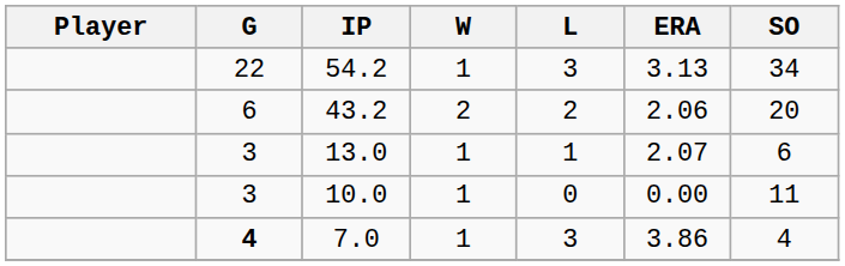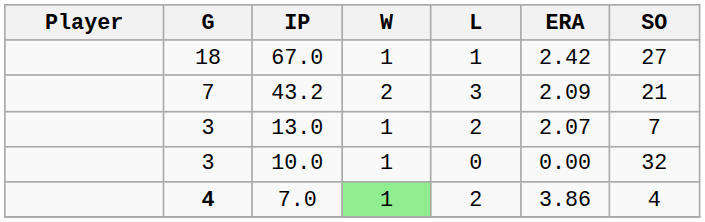 <table class="wikitable sortable">
 <tr>
 <th bgcolor="#DDDDFF" width="16%">Player</th>
 <th bgcolor="#DDDDFF" width="9%">G</th>
 <th bgcolor="#DDDDFF" width="9%">IP</th>
 <th bgcolor="#DDDDFF" width="9%">W</th>
 <th bgcolor="#DDDDFF" width="9%">L</th>
 <th bgcolor="#DDDDFF" width="9%">ERA</th>
 <th bgcolor="#DDDDFF" width="9%">SO</th>
 </tr>
 <tr align="center">
 <td></td>
-<td>22</td>
-<td>54.2</td>
+<td>18</td>
+<td>67.0</td>
 <td>1</td>
-<td>3</td>
-<td>3.13</td>
-<td>34</td>
+<td>1</td>
+<td>2.42</td>
+<td>27</td>
 </tr>
 <tr align="center">
 <td></td>
-<td>6</td>
+<td>7</td>
 <td>43.2</td>
 <td>2</td>
-<td>2</td>
-<td>2.06</td>
-<td>20</td>
+<td>3</td>
+<td>2.09</td>
+<td>21</td>
 </tr>
 <tr align="center">
 <td></td>
 <td>3</td>
 <td>13.0</td>
 <td>1</td>
-<td>1</td>
+<td>2</td>
 <td>2.07</td>
-<td>6</td>
+<td>7</td>
 </tr>
 <tr align="center">
 <td></td>
 <td>3</td>
 <td>10.0</td>
 <td>1</td>
 <td>0</td>
 <td>0.00</td>
-<td>11</td>
+<td>32</td>
 </tr>
 <tr align="center">
 <td></td>
 <td><strong>4</strong></td>
 <td>7.0</td>
-<td>1</td>
-<td>3</td>
+<td style="background: lightgreen;">1</td>
+<td>2</td>
 <td>3.86</td>
 <td>4</td>
 </tr>
 <tr align="center">
 </tr>
 </table>
